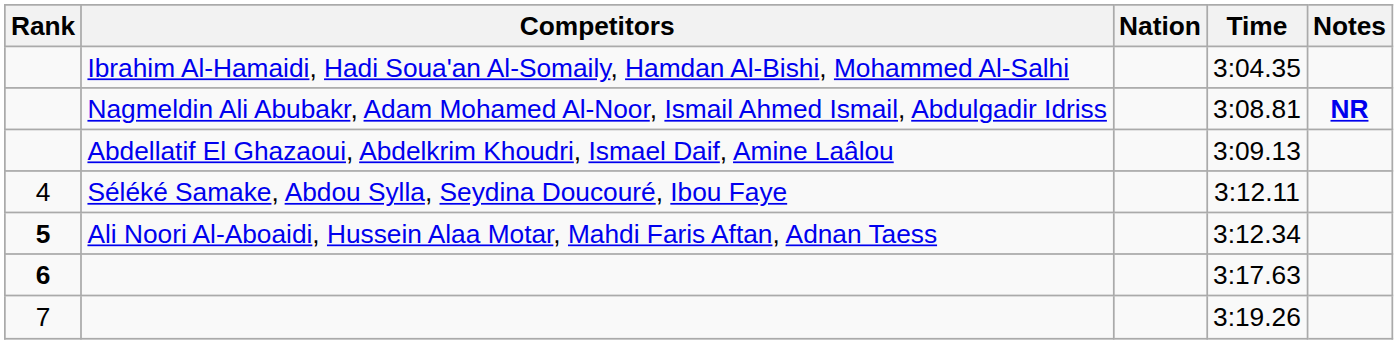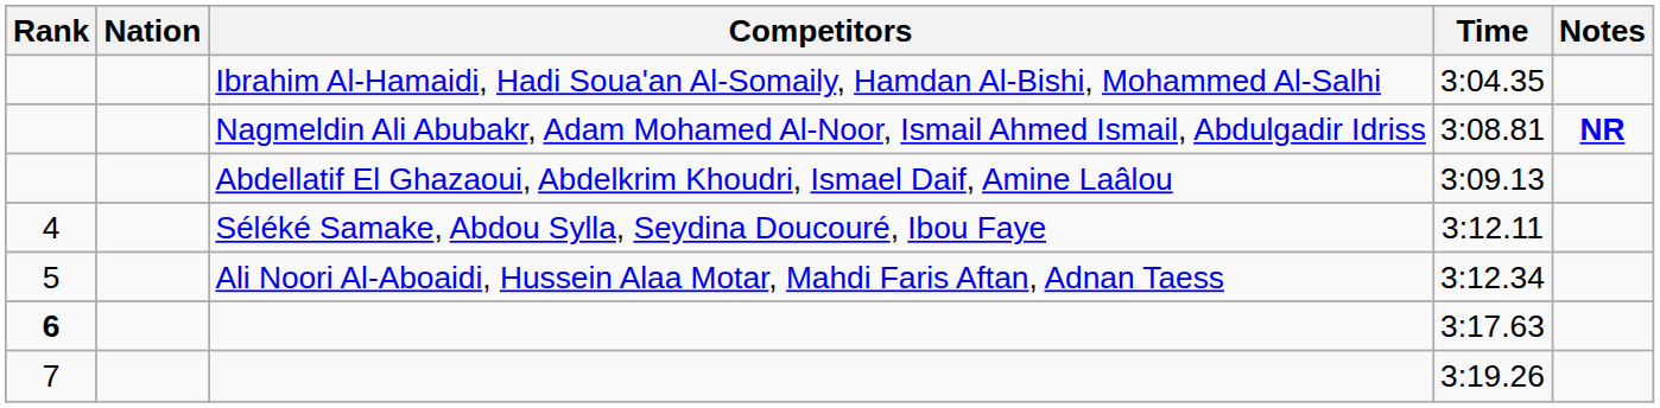 <table class="wikitable sortable" style="text-align:center; font-size:95%">
 <tr>
 <th>Rank</th>
+<th>Nation</th>
 <th>Competitors</th>
-<th>Nation</th>
 <th>Time</th>
 <th>Notes</th>
 </tr>
 <tr>
 <td></td>
+<td align=left></td>
 <td align=left><a href='#'>Ibrahim Al-Hamaidi</a>, <a href='#'>Hadi Soua'an Al-Somaily</a>, <a href='#'>Hamdan Al-Bishi</a>, <a href='#'>Mohammed Al-Salhi</a></td>
-<td align=left></td>
 <td>3:04.35</td>
 <td></td>
 </tr>
 <tr>
 <td></td>
+<td align=left></td>
 <td align=left><a href='#'>Nagmeldin Ali Abubakr</a>, <a href='#'>Adam Mohamed Al-Noor</a>, <a href='#'>Ismail Ahmed Ismail</a>, <a href='#'>Abdulgadir Idriss</a></td>
-<td align=left></td>
 <td>3:08.81</td>
 <td><strong><a href='#'>NR</a></strong></td>
 </tr>
 <tr>
 <td></td>
+<td align=left></td>
 <td align=left><a href='#'>Abdellatif El Ghazaoui</a>, <a href='#'>Abdelkrim Khoudri</a>, <a href='#'>Ismael Daif</a>, <a href='#'>Amine Laâlou</a></td>
-<td align=left></td>
 <td>3:09.13</td>
 <td></td>
 </tr>
 <tr>
 <td>4</td>
+<td align=left></td>
 <td align=left><a href='#'>Séléké Samake</a>, <a href='#'>Abdou Sylla</a>, <a href='#'>Seydina Doucouré</a>, <a href='#'>Ibou Faye</a></td>
-<td align=left></td>
 <td>3:12.11</td>
 <td></td>
 </tr>
 <tr>
-<td><strong>5</strong></td>
+<td>5</td>
+<td align=left></td>
 <td align=left><a href='#'>Ali Noori Al-Aboaidi</a>, <a href='#'>Hussein Alaa Motar</a>, <a href='#'>Mahdi Faris Aftan</a>, <a href='#'>Adnan Taess</a></td>
-<td align=left></td>
 <td>3:12.34</td>
 <td></td>
 </tr>
 <tr>
 <td><strong>6</strong></td>
 <td align=left></td>
 <td align=left></td>
 <td>3:17.63</td>
 <td></td>
 </tr>
 <tr>
 <td>7</td>
 <td align=left></td>
 <td align=left></td>
 <td>3:19.26</td>
 <td></td>
 </tr>
 </table>
